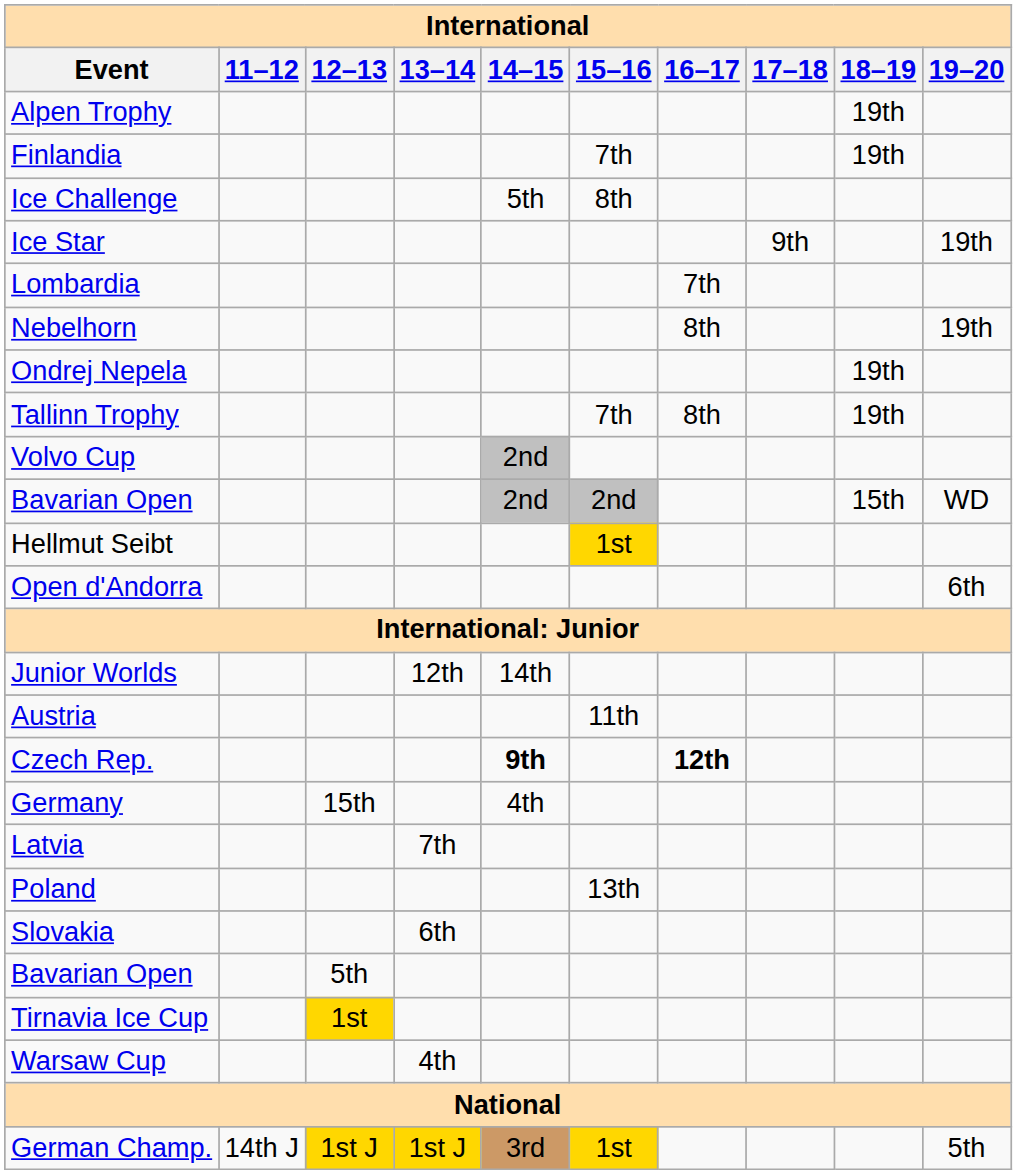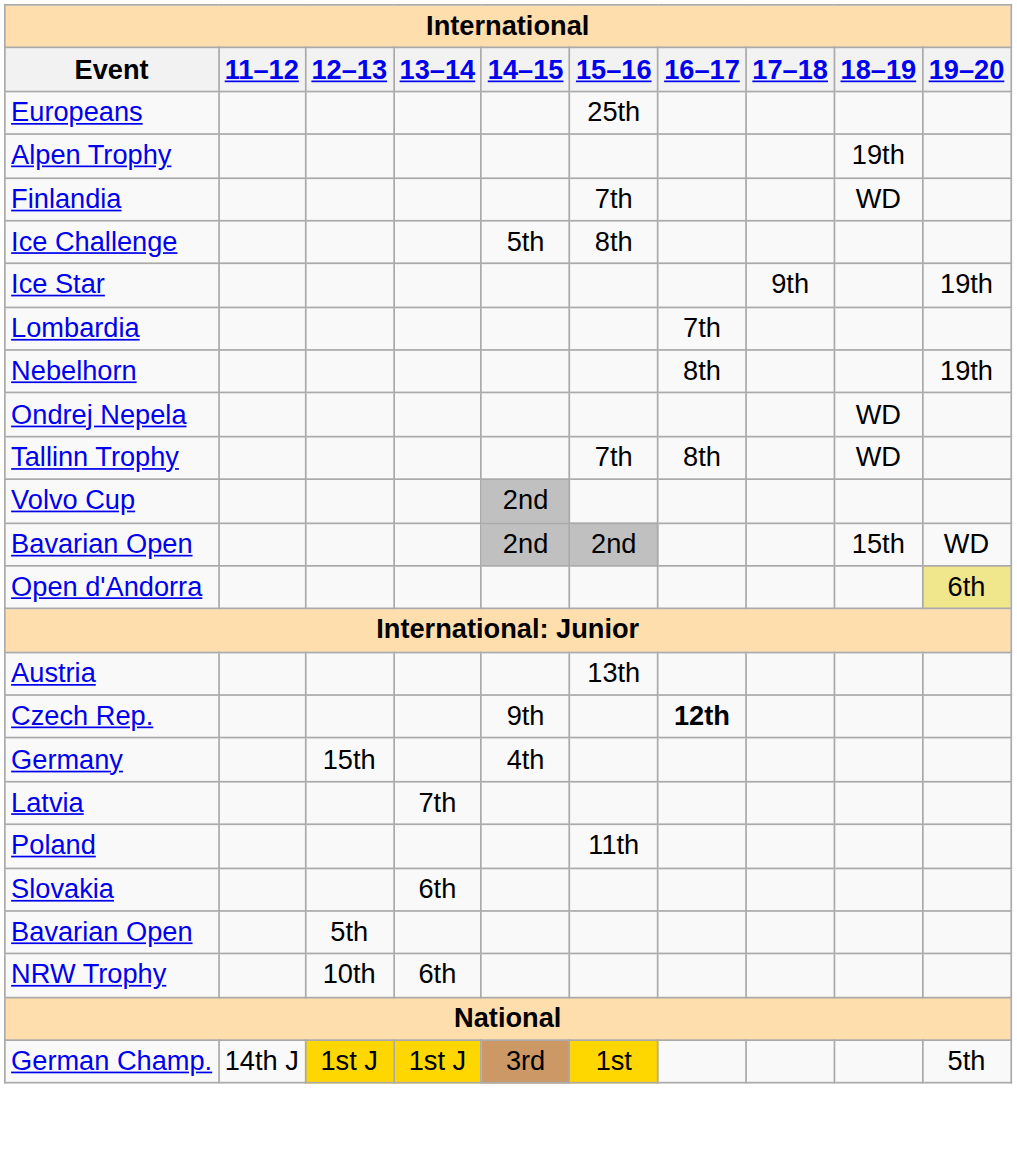 <table class="wikitable" style="text-align:center">
 <tr>
 <th colspan="10" style="background-color: #ffdead; " align="center">International</th>
 </tr>
 <tr>
 <th>Event</th>
 <th><a href='#'>11–12</a></th>
 <th><a href='#'>12–13</a></th>
 <th><a href='#'>13–14</a></th>
 <th><a href='#'>14–15</a></th>
 <th><a href='#'>15–16</a></th>
 <th><a href='#'>16–17</a></th>
 <th><a href='#'>17–18</a></th>
 <th><a href='#'>18–19</a></th>
 <th><a href='#'>19–20</a></th>
+</tr>
+<tr>
+<td align=left><a href='#'>Europeans</a></td>
+<td></td>
+<td></td>
+<td></td>
+<td></td>
+<td>25th</td>
+<td></td>
+<td></td>
+<td></td>
+<td></td>
 </tr>
 <tr>
 <td align=left> <a href='#'>Alpen Trophy</a></td>
 <td></td>
 <td></td>
 <td></td>
 <td></td>
 <td></td>
 <td></td>
 <td></td>
 <td>19th</td>
 <td></td>
 </tr>
 <tr>
 <td align=left> <a href='#'>Finlandia</a></td>
 <td></td>
 <td></td>
 <td></td>
 <td></td>
 <td>7th</td>
 <td></td>
 <td></td>
-<td>19th</td>
+<td>WD</td>
 <td></td>
 </tr>
 <tr>
 <td align=left> <a href='#'>Ice Challenge</a></td>
 <td></td>
 <td></td>
 <td></td>
 <td>5th</td>
 <td>8th</td>
 <td></td>
 <td></td>
 <td></td>
 <td></td>
 </tr>
 <tr>
 <td align=left> <a href='#'>Ice Star</a></td>
 <td></td>
 <td></td>
 <td></td>
 <td></td>
 <td></td>
 <td></td>
 <td>9th</td>
 <td></td>
 <td>19th</td>
 </tr>
 <tr>
 <td align=left> <a href='#'>Lombardia</a></td>
 <td></td>
 <td></td>
 <td></td>
 <td></td>
 <td></td>
 <td>7th</td>
 <td></td>
 <td></td>
 <td></td>
 </tr>
 <tr>
 <td align=left> <a href='#'>Nebelhorn</a></td>
 <td></td>
 <td></td>
 <td></td>
 <td></td>
 <td></td>
 <td>8th</td>
 <td></td>
 <td></td>
 <td>19th</td>
 </tr>
 <tr>
 <td align=left> <a href='#'>Ondrej Nepela</a></td>
 <td></td>
 <td></td>
 <td></td>
 <td></td>
 <td></td>
 <td></td>
 <td></td>
-<td>19th</td>
+<td>WD</td>
 <td></td>
 </tr>
 <tr>
 <td align=left> <a href='#'>Tallinn Trophy</a></td>
 <td></td>
 <td></td>
 <td></td>
 <td></td>
 <td>7th</td>
 <td>8th</td>
 <td></td>
-<td>19th</td>
+<td>WD</td>
 <td></td>
 </tr>
 <tr>
 <td align=left> <a href='#'>Volvo Cup</a></td>
 <td></td>
 <td></td>
 <td></td>
 <td bgcolor=silver>2nd</td>
 <td></td>
 <td></td>
 <td></td>
 <td></td>
 <td></td>
 </tr>
 <tr>
 <td align=left><a href='#'>Bavarian Open</a></td>
 <td></td>
 <td></td>
 <td></td>
 <td bgcolor=silver>2nd</td>
 <td bgcolor=silver>2nd</td>
 <td></td>
 <td></td>
 <td>15th</td>
 <td>WD</td>
 </tr>
 <tr>
-<td align=left>Hellmut Seibt</td>
-<td></td>
-<td></td>
-<td></td>
-<td></td>
-<td bgcolor=gold>1st</td>
-<td></td>
-<td></td>
-<td></td>
-<td></td>
-</tr>
-<tr>
 <td align=left><a href='#'>Open d'Andorra</a></td>
 <td></td>
 <td></td>
 <td></td>
 <td></td>
 <td></td>
 <td></td>
 <td></td>
 <td></td>
-<td>6th</td>
+<td style="background: khaki;">6th</td>
 </tr>
 <tr>
 <th colspan="10" style="background-color: #ffdead; " align="center">International: Junior</th>
-</tr>
-<tr>
-<td align=left><a href='#'>Junior Worlds</a></td>
-<td></td>
-<td></td>
-<td>12th</td>
-<td>14th</td>
-<td></td>
-<td></td>
-<td></td>
-<td></td>
-<td></td>
 </tr>
 <tr>
 <td align=left> <a href='#'>Austria</a></td>
 <td></td>
 <td></td>
 <td></td>
 <td></td>
-<td>11th</td>
+<td>13th</td>
 <td></td>
 <td></td>
 <td></td>
 <td></td>
 </tr>
 <tr>
 <td align=left> <a href='#'>Czech Rep.</a></td>
 <td></td>
 <td></td>
 <td></td>
-<td><strong>9th</strong></td>
+<td>9th</td>
 <td></td>
 <td><strong>12th</strong></td>
 <td></td>
 <td></td>
 <td></td>
 </tr>
 <tr>
 <td align=left> <a href='#'>Germany</a></td>
 <td></td>
 <td>15th</td>
 <td></td>
 <td>4th</td>
 <td></td>
 <td></td>
 <td></td>
 <td></td>
 <td></td>
 </tr>
 <tr>
 <td align=left> <a href='#'>Latvia</a></td>
 <td></td>
 <td></td>
 <td>7th</td>
 <td></td>
 <td></td>
 <td></td>
 <td></td>
 <td></td>
 <td></td>
 </tr>
 <tr>
 <td align=left> <a href='#'>Poland</a></td>
 <td></td>
 <td></td>
 <td></td>
 <td></td>
-<td>13th</td>
+<td>11th</td>
 <td></td>
 <td></td>
 <td></td>
 <td></td>
 </tr>
 <tr>
 <td align=left> <a href='#'>Slovakia</a></td>
 <td></td>
 <td></td>
 <td>6th</td>
 <td></td>
 <td></td>
 <td></td>
 <td></td>
 <td></td>
 <td></td>
 </tr>
 <tr>
 <td align=left><a href='#'>Bavarian Open</a></td>
 <td></td>
 <td>5th</td>
 <td></td>
 <td></td>
 <td></td>
 <td></td>
 <td></td>
 <td></td>
 <td></td>
 </tr>
 <tr>
-<td align=left><a href='#'>Tirnavia Ice Cup</a></td>
+<td align=left><a href='#'>NRW Trophy</a></td>
 <td></td>
-<td bgcolor=gold>1st</td>
-<td></td>
-<td></td>
-<td></td>
-<td></td>
-<td></td>
-<td></td>
-<td></td>
-</tr>
-<tr>
-<td align=left><a href='#'>Warsaw Cup</a></td>
-<td></td>
-<td></td>
-<td>4th</td>
+<td>10th</td>
+<td>6th</td>
 <td></td>
 <td></td>
 <td></td>
 <td></td>
 <td></td>
 <td></td>
 </tr>
 <tr>
 <th colspan="10" style="background-color: #ffdead; " align="center">National</th>
 </tr>
 <tr>
 <td align="left"><a href='#'>German Champ.</a></td>
 <td>14th J</td>
 <td bgcolor="gold">1st J</td>
 <td bgcolor="gold">1st J</td>
 <td bgcolor="cc9966">3rd</td>
 <td bgcolor="gold">1st</td>
 <td></td>
 <td></td>
 <td></td>
 <td>5th</td>
 </tr>
 </table>
